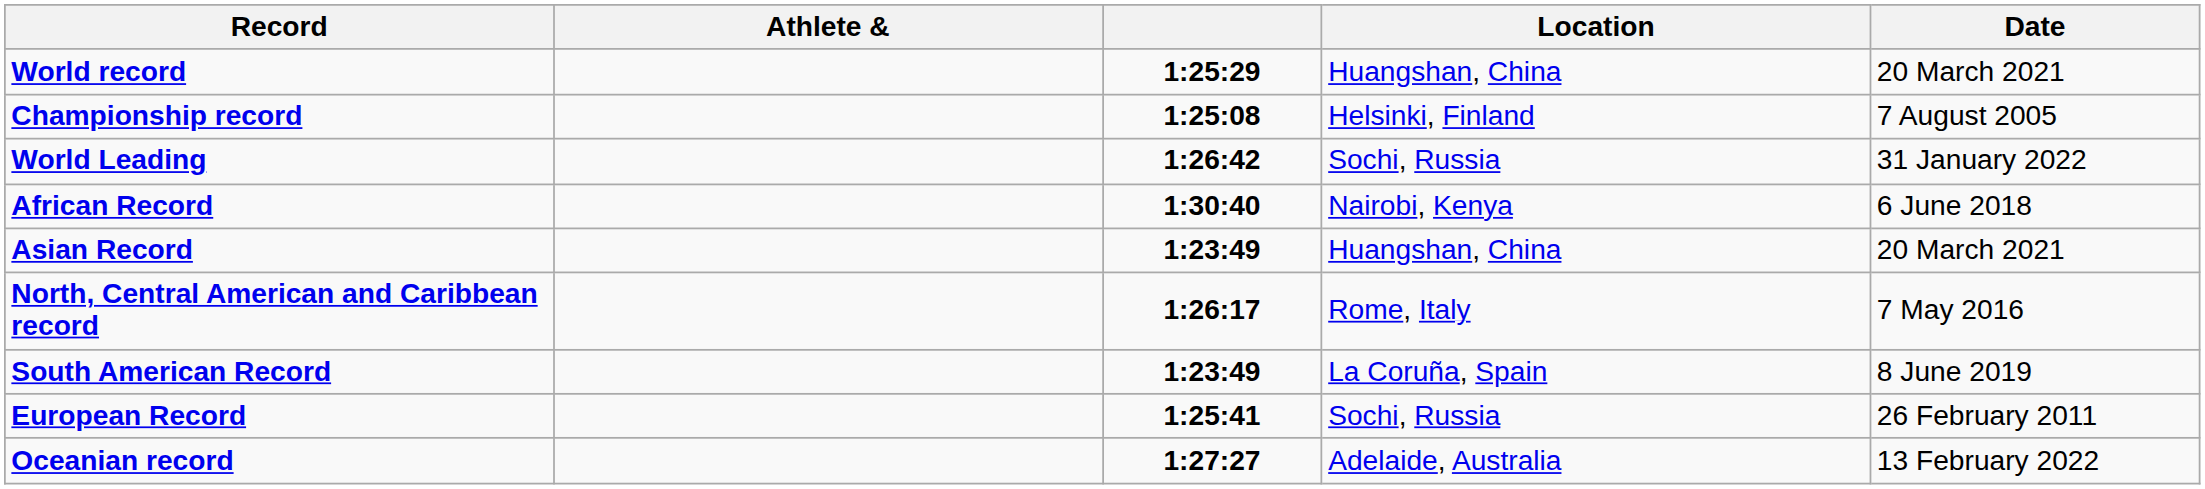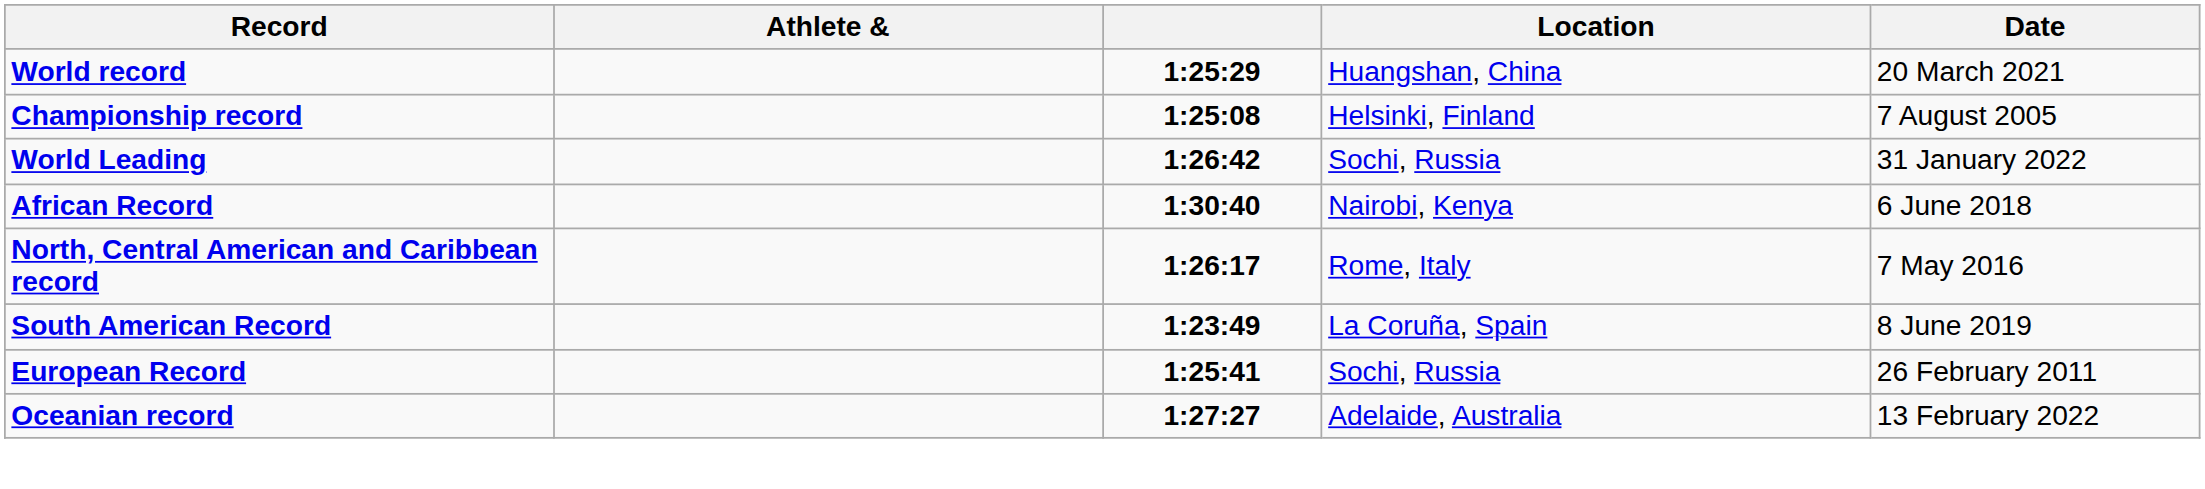 <table class="wikitable">
 <tr>
 <th style="width:25%; text-align:center;">Record</th>
 <th style="width:25%; text-align:center;">Athlete & </th>
 <th style="width:10%; text-align:center;"></th>
 <th style="width:25%; text-align:center;">Location</th>
 <th style="width:15%; text-align:center;">Date</th>
 </tr>
 <tr>
 <td><strong><a href='#'>World record</a></strong></td>
 <td></td>
 <td align=center><strong>1:25:29</strong></td>
 <td><a href='#'>Huangshan</a>, <a href='#'>China</a></td>
 <td>20 March 2021</td>
 </tr>
 <tr>
 <td><strong><a href='#'>Championship record</a></strong></td>
 <td></td>
 <td align=center><strong>1:25:08</strong></td>
 <td><a href='#'>Helsinki</a>, <a href='#'>Finland</a></td>
 <td>7 August 2005</td>
 </tr>
 <tr>
 <td><strong><a href='#'>World Leading</a></strong></td>
 <td></td>
 <td align=center><strong>1:26:42</strong></td>
 <td><a href='#'>Sochi</a>, <a href='#'>Russia</a></td>
 <td>31 January 2022</td>
 </tr>
 <tr>
 <td><strong><a href='#'>African Record</a></strong></td>
 <td></td>
 <td align=center><strong>1:30:40</strong></td>
 <td><a href='#'>Nairobi</a>, <a href='#'>Kenya</a></td>
 <td>6 June 2018</td>
 </tr>
 <tr>
-<td><strong><a href='#'>Asian Record</a></strong></td>
-<td></td>
-<td align=center><strong>1:23:49</strong></td>
-<td><a href='#'>Huangshan</a>, <a href='#'>China</a></td>
-<td>20 March 2021</td>
-</tr>
-<tr>
 <td><strong><a href='#'>North, Central American and Caribbean record</a></strong></td>
 <td></td>
 <td align=center><strong>1:26:17</strong></td>
 <td><a href='#'>Rome</a>, <a href='#'>Italy</a></td>
 <td>7 May 2016</td>
 </tr>
 <tr>
 <td><strong><a href='#'>South American Record</a></strong></td>
 <td></td>
 <td align=center><strong>1:23:49</strong></td>
 <td><a href='#'>La Coruña</a>, <a href='#'>Spain</a></td>
 <td>8 June 2019</td>
 </tr>
 <tr>
 <td><strong><a href='#'>European Record</a></strong></td>
 <td></td>
 <td align=center><strong>1:25:41</strong></td>
 <td><a href='#'>Sochi</a>, <a href='#'>Russia</a></td>
 <td>26 February 2011</td>
 </tr>
 <tr>
 <td><strong><a href='#'>Oceanian record</a></strong></td>
 <td></td>
 <td align=center><strong>1:27:27</strong></td>
 <td><a href='#'>Adelaide</a>, <a href='#'>Australia</a></td>
 <td>13 February 2022</td>
 </tr>
 </table>
